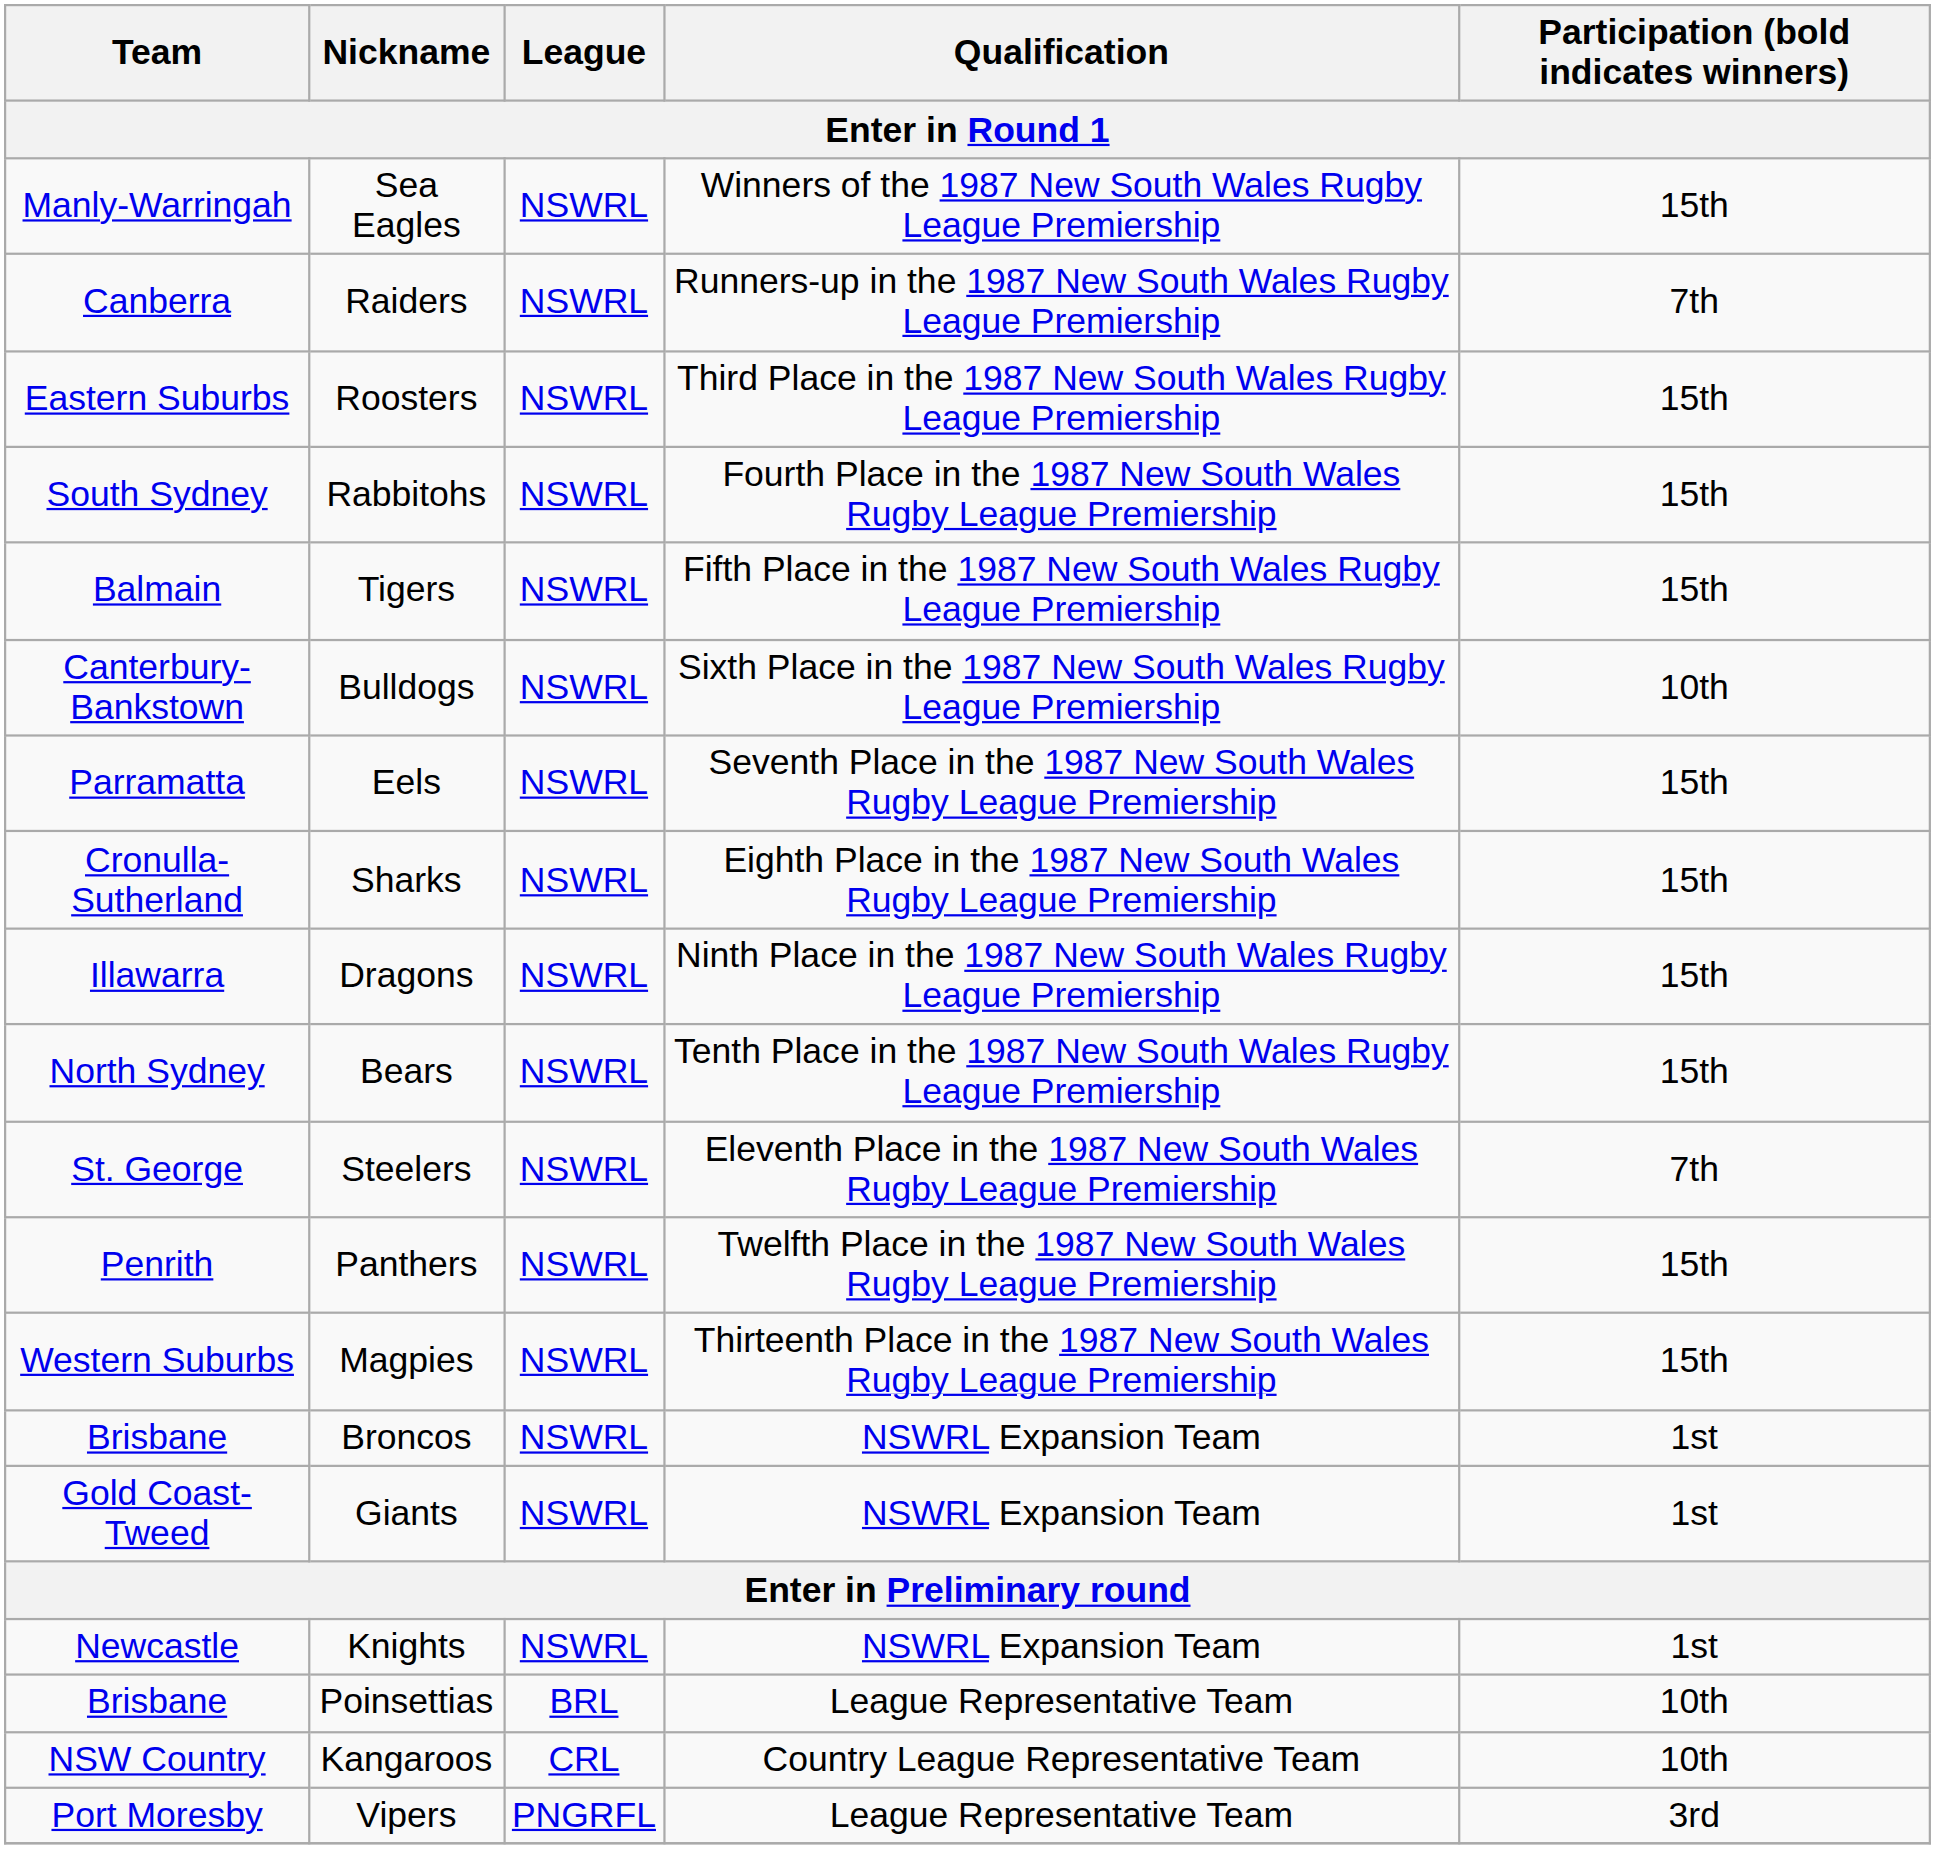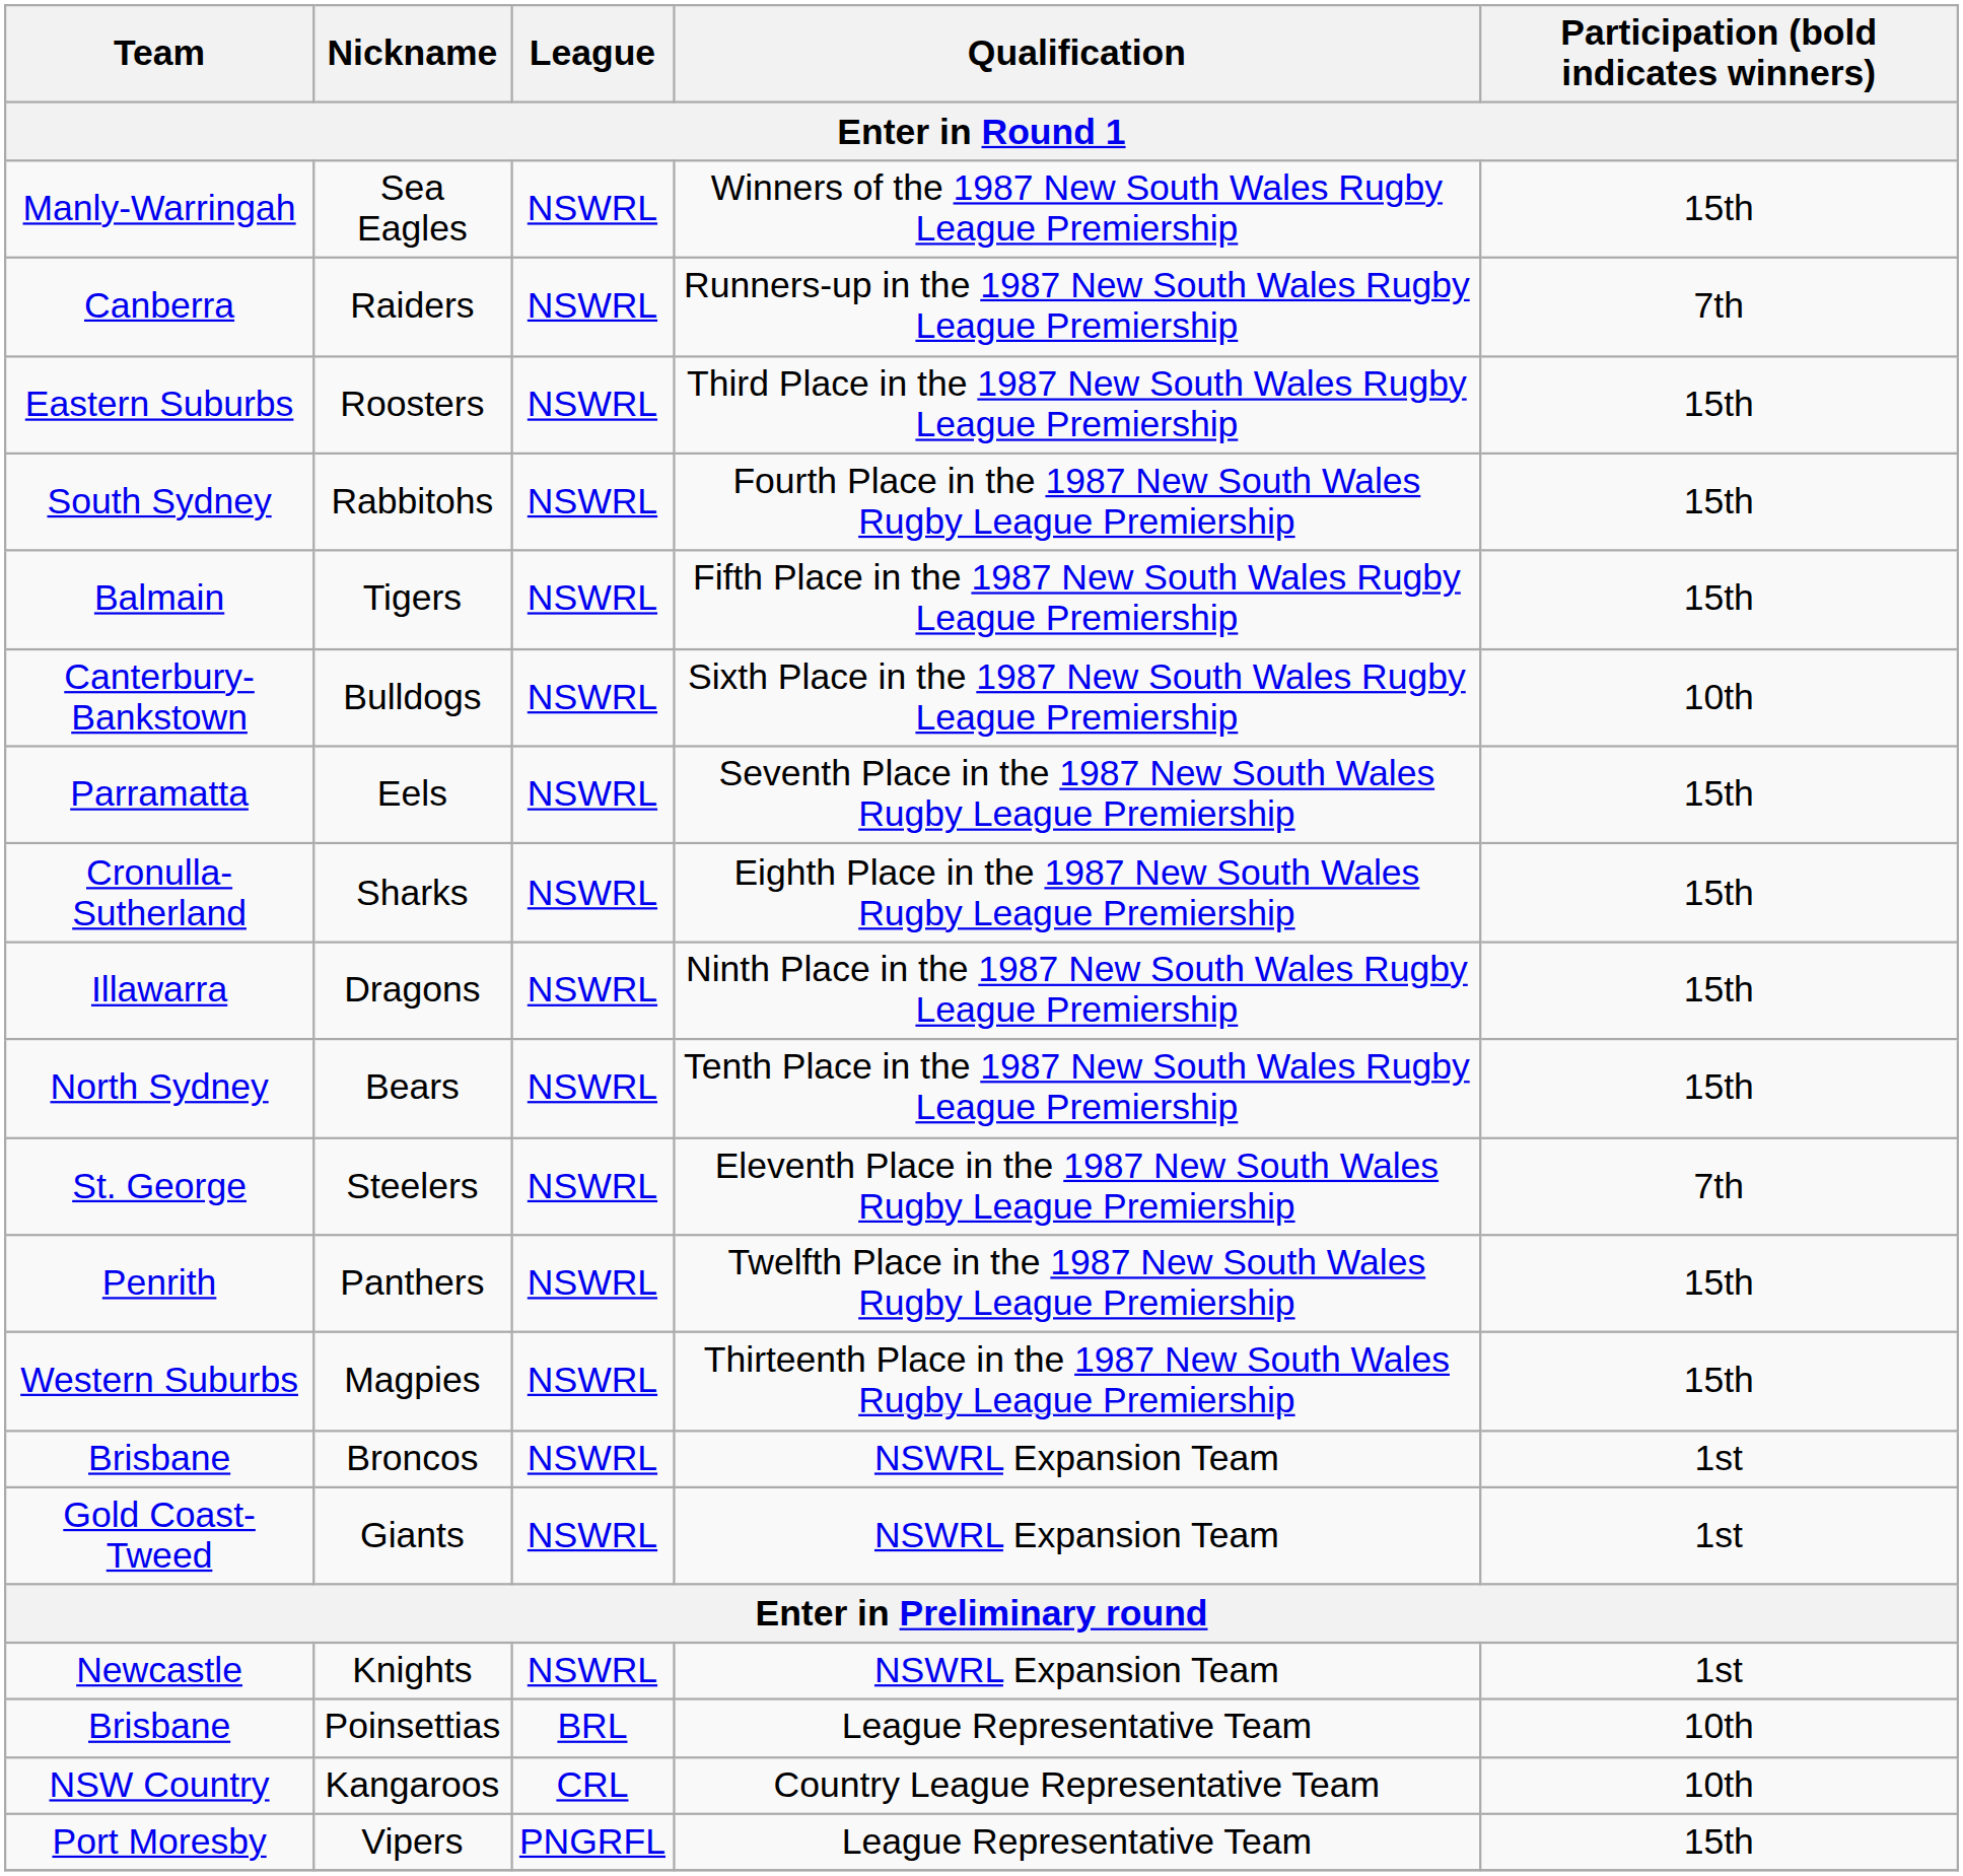 <table class="wikitable" style="text-align:center">
 <tr>
 <th>Team</th>
 <th>Nickname</th>
 <th>League</th>
 <th>Qualification</th>
 <th>Participation (bold indicates winners)</th>
 </tr>
 <tr>
 <th colspan=5>Enter in <a href='#'>Round 1</a></th>
 </tr>
 <tr>
 <td><a href='#'>Manly-Warringah</a></td>
 <td>Sea Eagles</td>
 <td><a href='#'>NSWRL</a></td>
 <td>Winners of the <a href='#'>1987 New South Wales Rugby League Premiership</a></td>
 <td>15th </td>
 </tr>
 <tr>
 <td><a href='#'>Canberra</a></td>
 <td>Raiders</td>
 <td><a href='#'>NSWRL</a></td>
 <td>Runners-up in the <a href='#'>1987 New South Wales Rugby League Premiership</a></td>
 <td>7th </td>
 </tr>
 <tr>
 <td><a href='#'>Eastern Suburbs</a></td>
 <td>Roosters</td>
 <td><a href='#'>NSWRL</a></td>
 <td>Third Place in the <a href='#'>1987 New South Wales Rugby League Premiership</a></td>
 <td>15th </td>
 </tr>
 <tr>
 <td><a href='#'>South Sydney</a></td>
 <td>Rabbitohs</td>
 <td><a href='#'>NSWRL</a></td>
 <td>Fourth Place in the <a href='#'>1987 New South Wales Rugby League Premiership</a></td>
 <td>15th </td>
 </tr>
 <tr>
 <td><a href='#'>Balmain</a></td>
 <td>Tigers</td>
 <td><a href='#'>NSWRL</a></td>
 <td>Fifth Place in the <a href='#'>1987 New South Wales Rugby League Premiership</a></td>
 <td>15th </td>
 </tr>
 <tr>
 <td><a href='#'>Canterbury-Bankstown</a></td>
 <td>Bulldogs</td>
 <td><a href='#'>NSWRL</a></td>
 <td>Sixth Place in the <a href='#'>1987 New South Wales Rugby League Premiership</a></td>
 <td>10th </td>
 </tr>
 <tr>
 <td><a href='#'>Parramatta</a></td>
 <td>Eels</td>
 <td><a href='#'>NSWRL</a></td>
 <td>Seventh Place in the <a href='#'>1987 New South Wales Rugby League Premiership</a></td>
 <td>15th </td>
 </tr>
 <tr>
 <td><a href='#'>Cronulla-Sutherland</a></td>
 <td>Sharks</td>
 <td><a href='#'>NSWRL</a></td>
 <td>Eighth Place in the <a href='#'>1987 New South Wales Rugby League Premiership</a></td>
 <td>15th </td>
 </tr>
 <tr>
 <td><a href='#'>Illawarra</a></td>
 <td>Dragons</td>
 <td><a href='#'>NSWRL</a></td>
 <td>Ninth Place in the <a href='#'>1987 New South Wales Rugby League Premiership</a></td>
 <td>15th </td>
 </tr>
 <tr>
 <td><a href='#'>North Sydney</a></td>
 <td>Bears</td>
 <td><a href='#'>NSWRL</a></td>
 <td>Tenth Place in the <a href='#'>1987 New South Wales Rugby League Premiership</a></td>
 <td>15th </td>
 </tr>
 <tr>
 <td><a href='#'>St. George</a></td>
 <td>Steelers</td>
 <td><a href='#'>NSWRL</a></td>
 <td>Eleventh Place in the <a href='#'>1987 New South Wales Rugby League Premiership</a></td>
 <td>7th </td>
 </tr>
 <tr>
 <td><a href='#'>Penrith</a></td>
 <td>Panthers</td>
 <td><a href='#'>NSWRL</a></td>
 <td>Twelfth Place in the <a href='#'>1987 New South Wales Rugby League Premiership</a></td>
 <td>15th </td>
 </tr>
 <tr>
 <td><a href='#'>Western Suburbs</a></td>
 <td>Magpies</td>
 <td><a href='#'>NSWRL</a></td>
 <td>Thirteenth Place in the <a href='#'>1987 New South Wales Rugby League Premiership</a></td>
 <td>15th </td>
 </tr>
 <tr>
 <td><a href='#'>Brisbane</a></td>
 <td>Broncos</td>
 <td><a href='#'>NSWRL</a></td>
 <td><a href='#'>NSWRL</a> Expansion Team</td>
 <td>1st</td>
 </tr>
 <tr>
 <td><a href='#'>Gold Coast-Tweed</a></td>
 <td>Giants</td>
 <td><a href='#'>NSWRL</a></td>
 <td><a href='#'>NSWRL</a> Expansion Team</td>
 <td>1st</td>
 </tr>
 <tr>
 <th colspan=5>Enter in <a href='#'>Preliminary round</a></th>
 </tr>
 <tr>
 <td><a href='#'>Newcastle</a></td>
 <td>Knights</td>
 <td><a href='#'>NSWRL</a></td>
 <td><a href='#'>NSWRL</a> Expansion Team</td>
 <td>1st</td>
 </tr>
 <tr>
 <td><a href='#'>Brisbane</a></td>
 <td>Poinsettias</td>
 <td><a href='#'>BRL</a></td>
 <td>League Representative Team</td>
 <td>10th </td>
 </tr>
 <tr>
 <td><a href='#'>NSW Country</a></td>
 <td>Kangaroos</td>
 <td><a href='#'>CRL</a></td>
 <td>Country League Representative Team</td>
 <td>10th </td>
 </tr>
 <tr>
 <td><a href='#'>Port Moresby</a></td>
 <td>Vipers</td>
 <td><a href='#'>PNGRFL</a></td>
 <td>League Representative Team</td>
-<td>3rd </td>
+<td>15th </td>
 </tr>
 <tr>
 </tr>
 </table>
